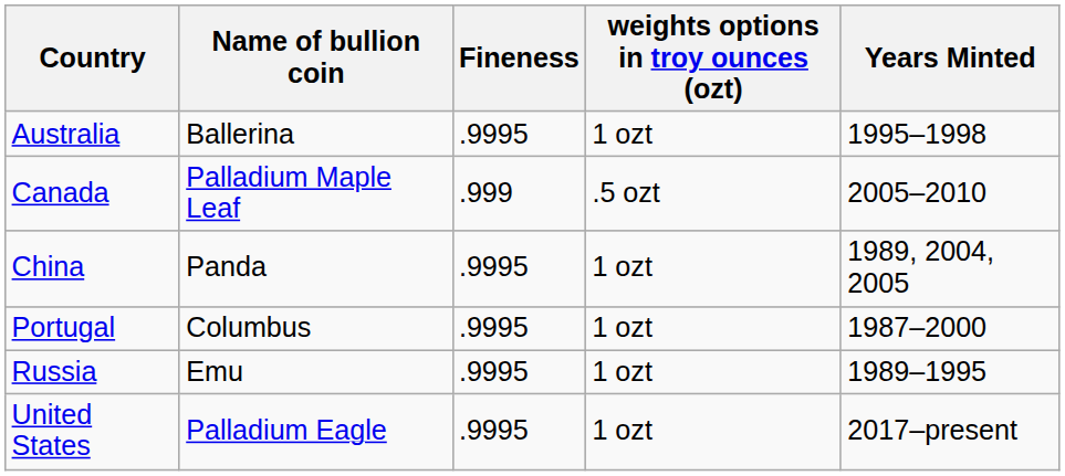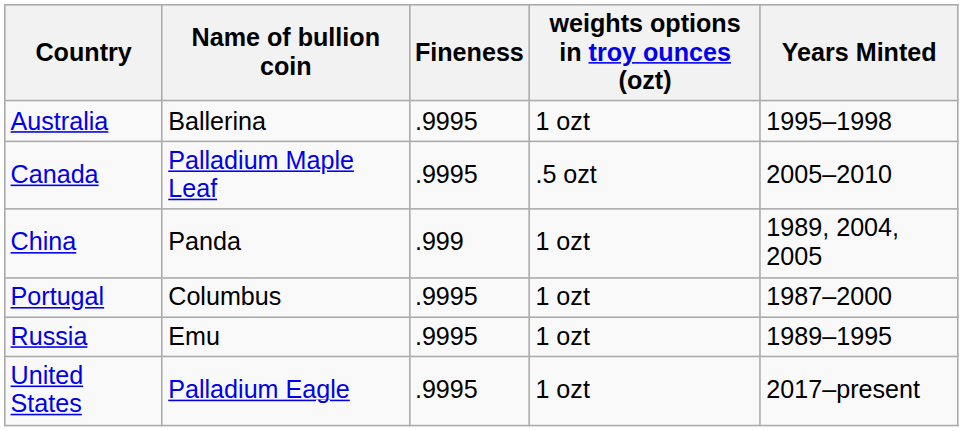 <table class="wikitable sortable">
 <tr>
 <th>Country</th>
 <th>Name of bullion coin</th>
 <th>Fineness</th>
 <th>weights options<br>in <a href='#'>troy ounces</a> (ozt)</th>
 <th>Years Minted</th>
 </tr>
 <tr>
 <td><a href='#'>Australia</a></td>
 <td>Ballerina</td>
 <td>.9995</td>
 <td>1 ozt</td>
 <td>1995–1998</td>
 </tr>
 <tr>
 <td><a href='#'>Canada</a></td>
 <td><a href='#'>Palladium Maple Leaf</a></td>
-<td>.999</td>
+<td>.9995</td>
 <td>.5 ozt</td>
 <td>2005–2010</td>
 </tr>
 <tr>
 <td><a href='#'>China</a></td>
 <td>Panda</td>
-<td>.9995</td>
+<td>.999</td>
 <td>1 ozt</td>
 <td>1989, 2004, 2005</td>
 </tr>
 <tr>
 <td><a href='#'>Portugal</a></td>
 <td>Columbus</td>
 <td>.9995</td>
 <td>1 ozt</td>
 <td>1987–2000</td>
 </tr>
 <tr>
 <td><a href='#'>Russia</a></td>
 <td>Emu</td>
 <td>.9995</td>
 <td>1 ozt</td>
 <td>1989–1995</td>
 </tr>
 <tr>
 <td><a href='#'>United States</a></td>
 <td><a href='#'>Palladium Eagle</a></td>
 <td>.9995</td>
 <td>1 ozt</td>
 <td>2017–present</td>
 </tr>
 </table>
